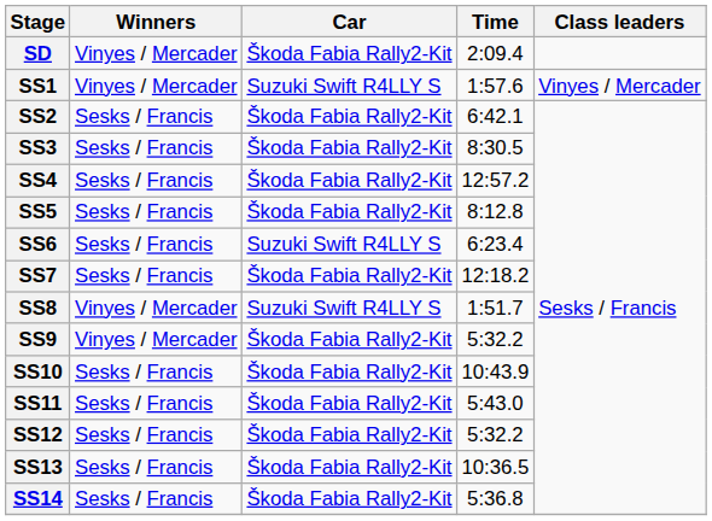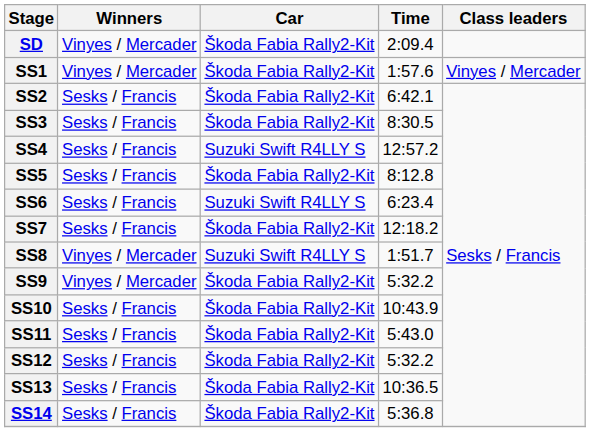 <table class="wikitable" style="font-size:85%">
 <tr>
 <th>Stage</th>
 <th>Winners</th>
 <th>Car</th>
 <th>Time</th>
 <th>Class leaders</th>
 </tr>
 <tr>
 <th><a href='#'>SD</a></th>
 <td><a href='#'>Vinyes</a> / <a href='#'>Mercader</a></td>
 <td><a href='#'>Škoda Fabia Rally2-Kit</a></td>
 <td align="center">2:09.4</td>
 <td></td>
 </tr>
 <tr>
 <th>SS1</th>
 <td><a href='#'>Vinyes</a> / <a href='#'>Mercader</a></td>
-<td><a href='#'>Suzuki Swift R4LLY S</a></td>
+<td><a href='#'>Škoda Fabia Rally2-Kit</a></td>
 <td align="center">1:57.6</td>
 <td><a href='#'>Vinyes</a> / <a href='#'>Mercader</a></td>
 </tr>
 <tr>
 <th>SS2</th>
 <td><a href='#'>Sesks</a> / <a href='#'>Francis</a></td>
 <td><a href='#'>Škoda Fabia Rally2-Kit</a></td>
 <td align="center">6:42.1</td>
 <td rowspan="13"><a href='#'>Sesks</a> / <a href='#'>Francis</a></td>
 </tr>
 <tr>
 <th>SS3</th>
 <td><a href='#'>Sesks</a> / <a href='#'>Francis</a></td>
 <td><a href='#'>Škoda Fabia Rally2-Kit</a></td>
 <td align="center">8:30.5</td>
 </tr>
 <tr>
 <th>SS4</th>
 <td><a href='#'>Sesks</a> / <a href='#'>Francis</a></td>
-<td><a href='#'>Škoda Fabia Rally2-Kit</a></td>
+<td><a href='#'>Suzuki Swift R4LLY S</a></td>
 <td align="center">12:57.2</td>
 </tr>
 <tr>
 <th>SS5</th>
 <td><a href='#'>Sesks</a> / <a href='#'>Francis</a></td>
 <td><a href='#'>Škoda Fabia Rally2-Kit</a></td>
 <td align="center">8:12.8</td>
 </tr>
 <tr>
 <th>SS6</th>
 <td><a href='#'>Sesks</a> / <a href='#'>Francis</a></td>
 <td><a href='#'>Suzuki Swift R4LLY S</a></td>
 <td align="center">6:23.4</td>
 </tr>
 <tr>
 <th>SS7</th>
 <td><a href='#'>Sesks</a> / <a href='#'>Francis</a></td>
 <td><a href='#'>Škoda Fabia Rally2-Kit</a></td>
 <td align="center">12:18.2</td>
 </tr>
 <tr>
 <th>SS8</th>
 <td><a href='#'>Vinyes</a> / <a href='#'>Mercader</a></td>
 <td><a href='#'>Suzuki Swift R4LLY S</a></td>
 <td align="center">1:51.7</td>
 </tr>
 <tr>
 <th>SS9</th>
 <td><a href='#'>Vinyes</a> / <a href='#'>Mercader</a></td>
 <td><a href='#'>Škoda Fabia Rally2-Kit</a></td>
 <td align="center">5:32.2</td>
 </tr>
 <tr>
 <th>SS10</th>
 <td><a href='#'>Sesks</a> / <a href='#'>Francis</a></td>
 <td><a href='#'>Škoda Fabia Rally2-Kit</a></td>
 <td align="center">10:43.9</td>
 </tr>
 <tr>
 <th>SS11</th>
 <td><a href='#'>Sesks</a> / <a href='#'>Francis</a></td>
 <td><a href='#'>Škoda Fabia Rally2-Kit</a></td>
 <td align="center">5:43.0</td>
 </tr>
 <tr>
 <th>SS12</th>
 <td><a href='#'>Sesks</a> / <a href='#'>Francis</a></td>
 <td><a href='#'>Škoda Fabia Rally2-Kit</a></td>
 <td align="center">5:32.2</td>
 </tr>
 <tr>
 <th>SS13</th>
 <td><a href='#'>Sesks</a> / <a href='#'>Francis</a></td>
 <td><a href='#'>Škoda Fabia Rally2-Kit</a></td>
 <td align="center">10:36.5</td>
 </tr>
 <tr>
 <th><a href='#'>SS14</a></th>
 <td><a href='#'>Sesks</a> / <a href='#'>Francis</a></td>
 <td><a href='#'>Škoda Fabia Rally2-Kit</a></td>
 <td align="center">5:36.8</td>
 </tr>
 <tr>
 </tr>
 </table>
